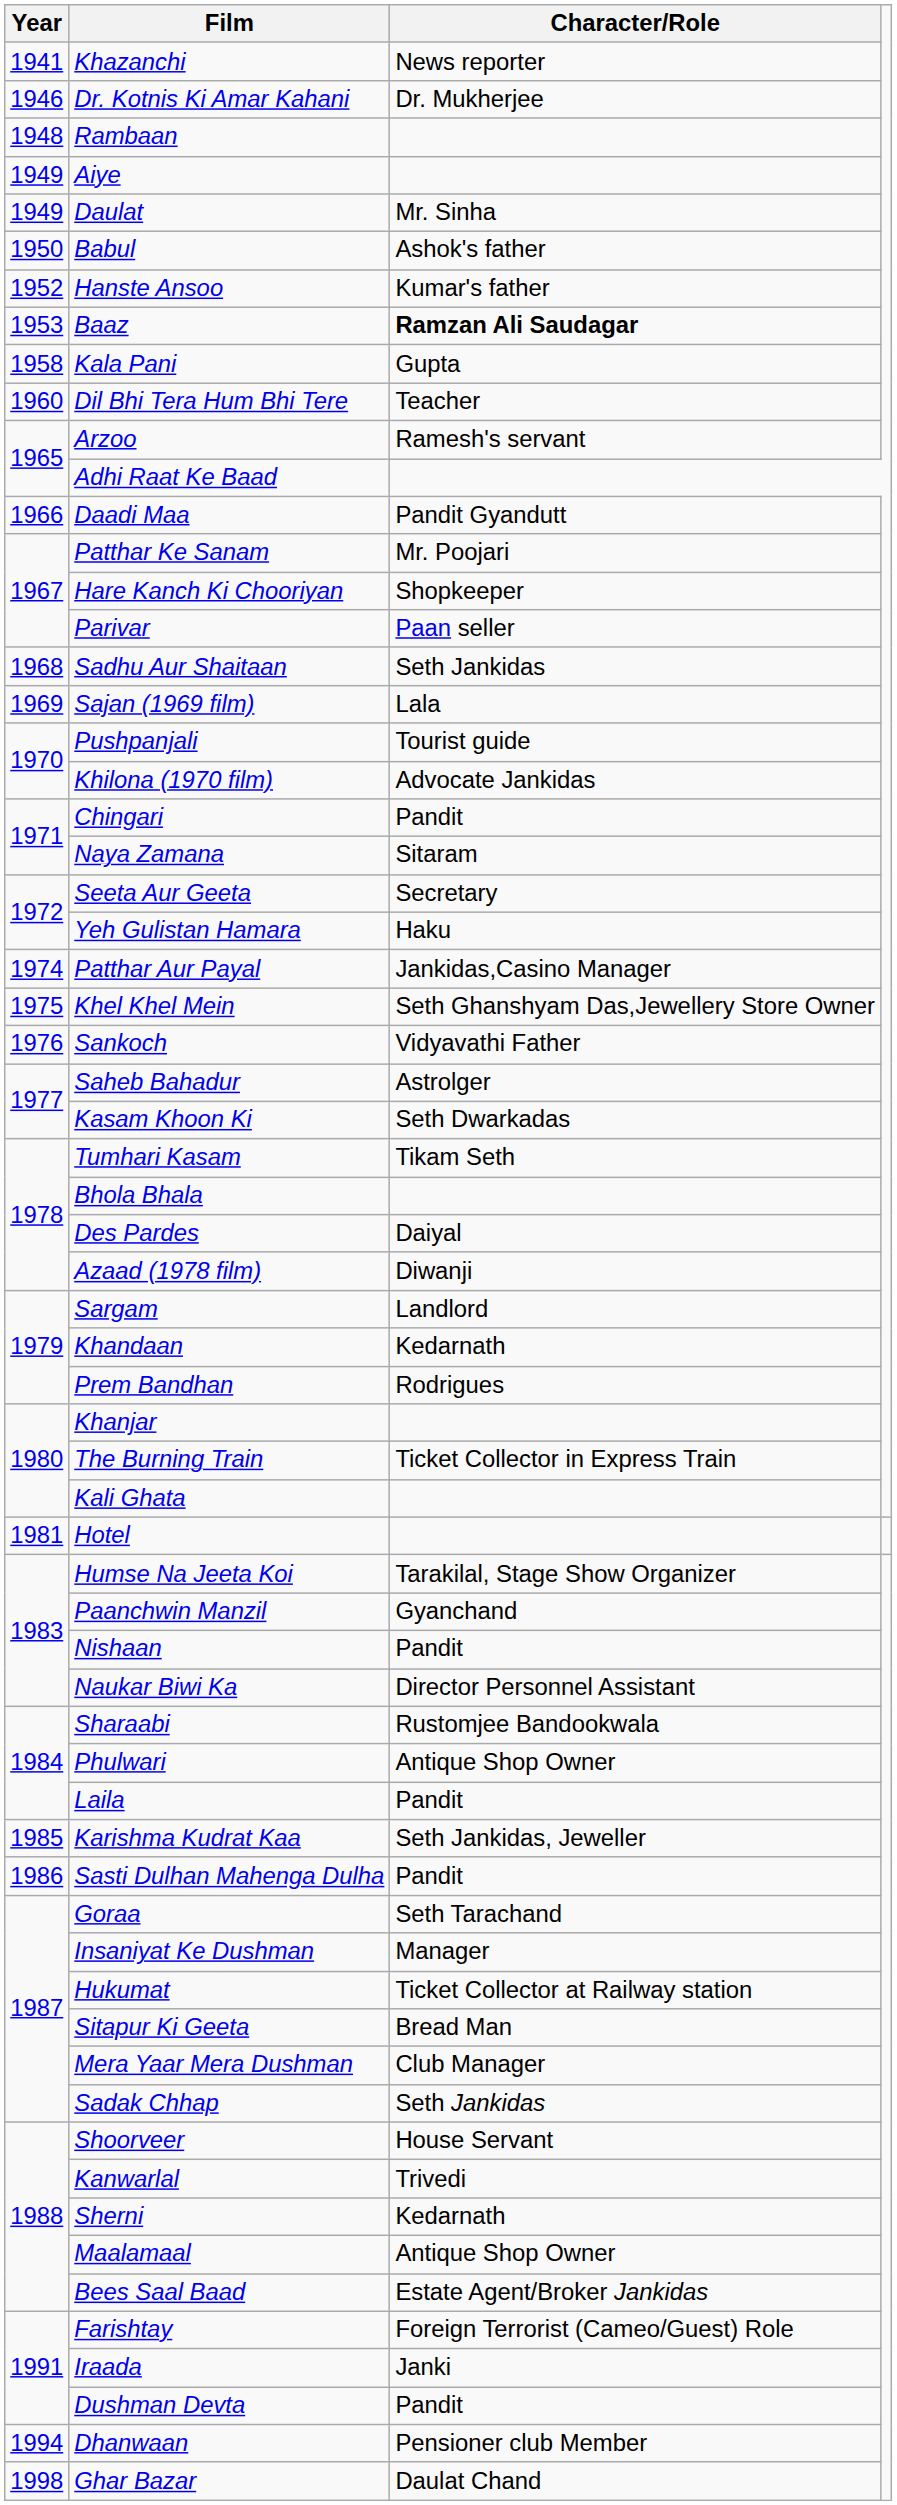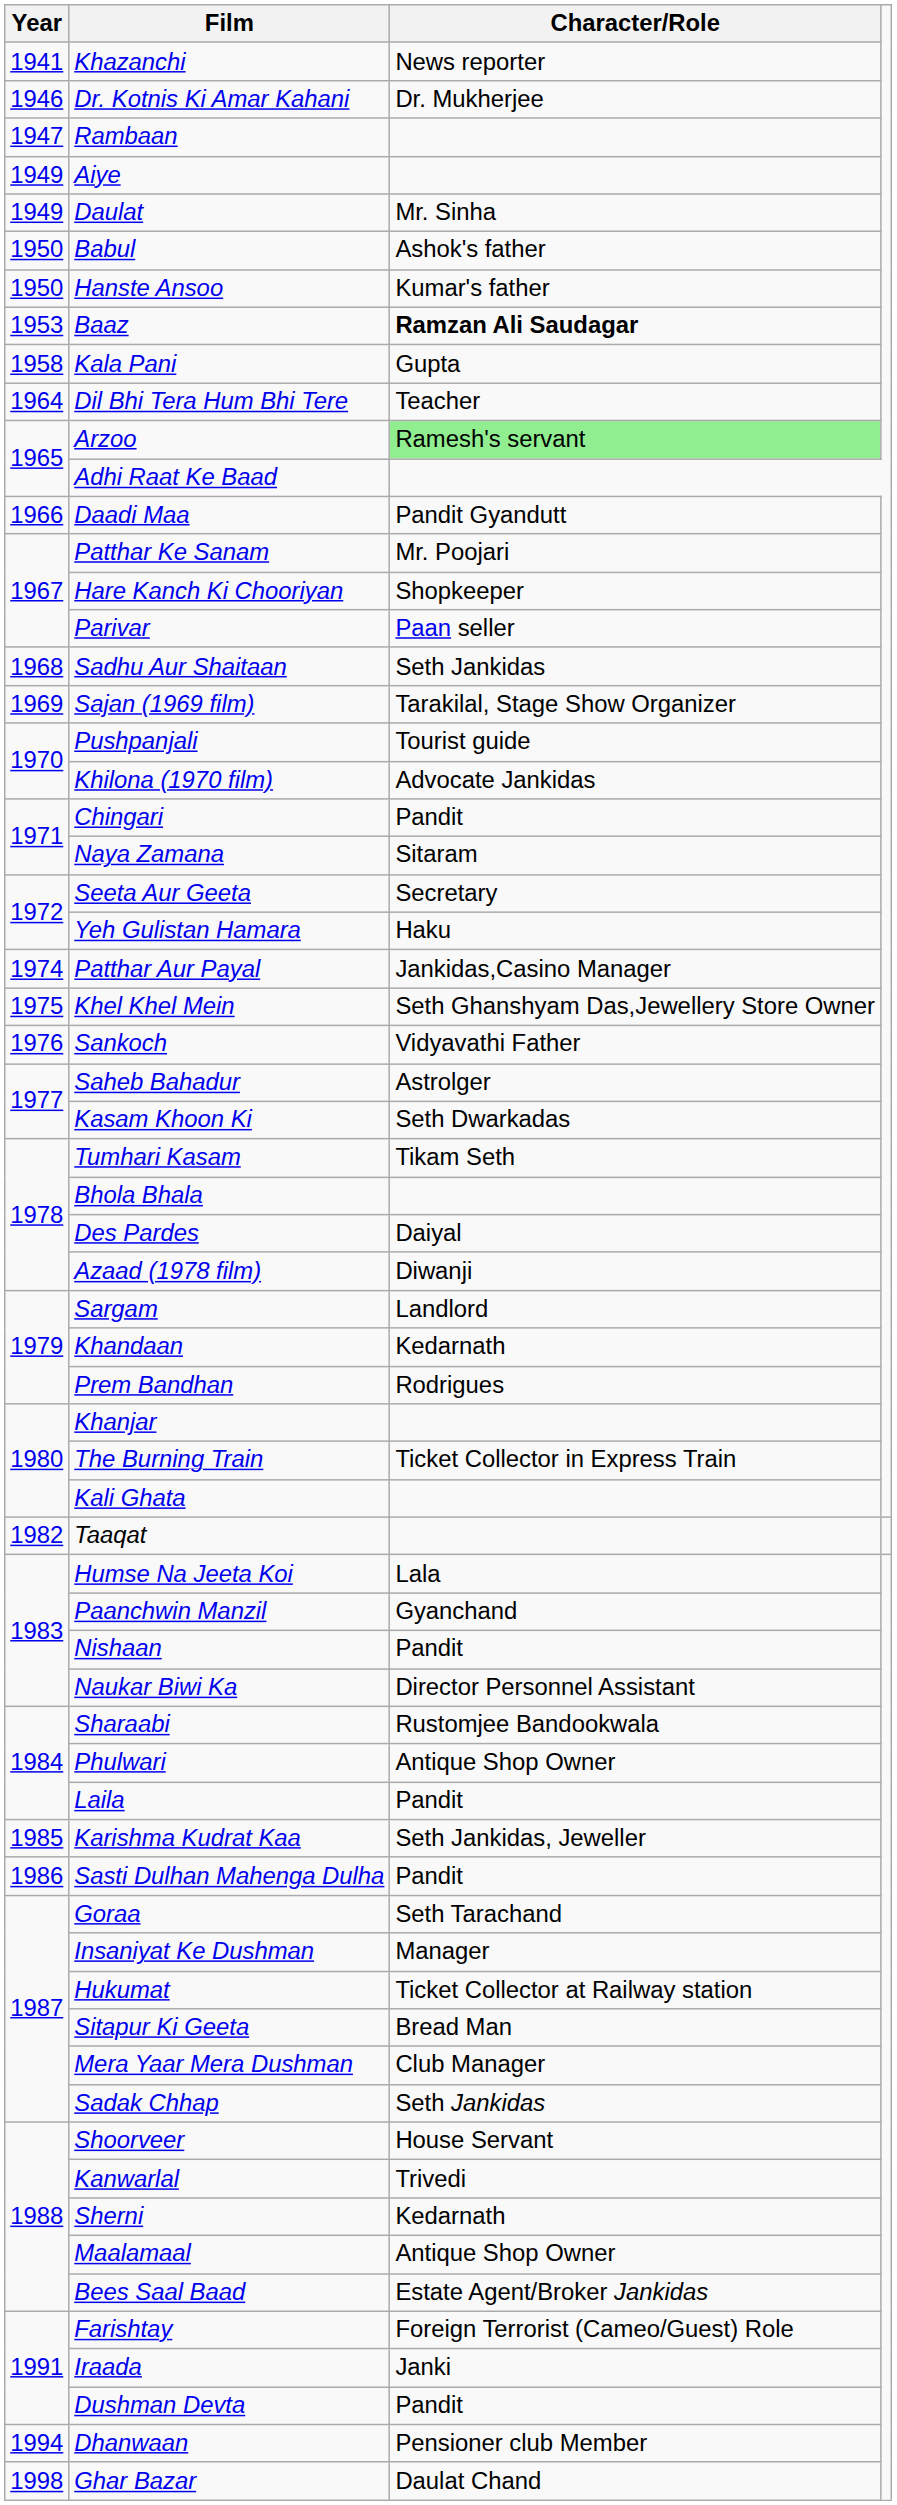 <table class="wikitable">
 <tr>
 <th>Year</th>
 <th>Film</th>
 <th>Character/Role</th>
 </tr>
 <tr>
 <td><a href='#'>1941</a></td>
 <td><em><a href='#'>Khazanchi</a></em></td>
 <td>News reporter</td>
 </tr>
 <tr>
 <td><a href='#'>1946</a></td>
 <td><em><a href='#'>Dr. Kotnis Ki Amar Kahani</a></em></td>
 <td>Dr.  Mukherjee</td>
 </tr>
 <tr>
-<td><a href='#'>1948</a></td>
+<td><a href='#'>1947</a></td>
 <td><em><a href='#'>Rambaan</a></em></td>
 <td></td>
 </tr>
 <tr>
 <td><a href='#'>1949</a></td>
 <td><em><a href='#'>Aiye</a></em></td>
 <td></td>
 </tr>
 <tr>
 <td><a href='#'>1949</a></td>
 <td><em><a href='#'>Daulat</a></em></td>
 <td>Mr. Sinha</td>
 </tr>
 <tr>
 <td><a href='#'>1950</a></td>
 <td><em><a href='#'>Babul</a></em></td>
 <td>Ashok's father</td>
 </tr>
 <tr>
-<td><a href='#'>1952</a></td>
+<td><a href='#'>1950</a></td>
 <td><em><a href='#'>Hanste Ansoo</a></em></td>
 <td>Kumar's father</td>
 </tr>
 <tr>
 <td><a href='#'>1953</a></td>
 <td><em><a href='#'>Baaz</a></em></td>
 <td><strong>Ramzan Ali Saudagar</strong></td>
 </tr>
 <tr>
 <td><a href='#'>1958</a></td>
 <td><em><a href='#'>Kala Pani</a></em></td>
 <td>Gupta</td>
 </tr>
 <tr>
-<td><a href='#'>1960</a></td>
+<td><a href='#'>1964</a></td>
 <td><em><a href='#'>Dil Bhi Tera Hum Bhi Tere</a></em></td>
 <td>Teacher</td>
 </tr>
 <tr>
 <td Rowspan="2"><a href='#'>1965</a></td>
 <td><em><a href='#'>Arzoo</a></em></td>
-<td>Ramesh's servant</td>
+<td style="background: lightgreen;">Ramesh's servant</td>
 </tr>
 <tr>
 <td><em><a href='#'>Adhi Raat Ke Baad</a></em></td>
 </tr>
 <tr>
 <td><a href='#'>1966</a></td>
 <td><em><a href='#'>Daadi Maa</a></em></td>
 <td>Pandit Gyandutt</td>
 </tr>
 <tr>
 <td Rowspan="3"><a href='#'>1967</a></td>
 <td><em><a href='#'>Patthar Ke Sanam</a></em></td>
 <td>Mr. Poojari</td>
 </tr>
 <tr>
 <td><em><a href='#'>Hare Kanch Ki Chooriyan</a></em></td>
 <td>Shopkeeper</td>
 </tr>
 <tr>
 <td><em><a href='#'>Parivar</a></em></td>
 <td><a href='#'>Paan</a> seller</td>
 </tr>
 <tr>
 <td><a href='#'>1968</a></td>
 <td><em><a href='#'>Sadhu Aur Shaitaan</a></em></td>
 <td>Seth Jankidas</td>
 </tr>
 <tr>
 <td><a href='#'>1969</a></td>
 <td><em> <a href='#'>Sajan (1969 film)</a></em></td>
-<td>Lala</td>
+<td>Tarakilal, Stage Show Organizer</td>
 </tr>
 <tr>
 <td Rowspan="2"><a href='#'>1970</a></td>
 <td><em><a href='#'>Pushpanjali</a></em></td>
 <td>Tourist guide</td>
 </tr>
 <tr>
 <td><em><a href='#'>Khilona (1970 film)</a></em></td>
 <td>Advocate Jankidas</td>
 </tr>
 <tr>
 <td Rowspan="2"><a href='#'>1971</a></td>
 <td><em><a href='#'>Chingari</a></em></td>
 <td>Pandit</td>
 </tr>
 <tr>
 <td><em><a href='#'>Naya Zamana</a></em></td>
 <td>Sitaram</td>
 </tr>
 <tr>
 <td Rowspan="2"><a href='#'>1972</a></td>
 <td><em><a href='#'>Seeta Aur Geeta</a></em></td>
 <td>Secretary</td>
 </tr>
 <tr>
 <td><em><a href='#'>Yeh Gulistan Hamara </a></em></td>
 <td>Haku</td>
 </tr>
 <tr>
 <td><a href='#'>1974</a></td>
 <td><em><a href='#'>Patthar Aur Payal</a></em></td>
 <td>Jankidas,Casino Manager</td>
 </tr>
 <tr>
 <td><a href='#'>1975</a></td>
 <td><em><a href='#'>Khel Khel Mein</a></em></td>
 <td>Seth Ghanshyam Das,Jewellery Store Owner</td>
 </tr>
 <tr>
 <td><a href='#'>1976</a></td>
 <td><em><a href='#'>Sankoch</a></em></td>
 <td>Vidyavathi Father</td>
 </tr>
 <tr>
 <td Rowspan="2"><a href='#'>1977</a></td>
 <td><em><a href='#'>Saheb Bahadur</a></em></td>
 <td>Astrolger</td>
 </tr>
 <tr>
 <td><em><a href='#'>Kasam Khoon Ki</a></em></td>
 <td>Seth Dwarkadas</td>
 </tr>
 <tr>
 <td Rowspan="4"><a href='#'>1978</a></td>
 <td><em><a href='#'>Tumhari Kasam</a></em></td>
 <td>Tikam Seth</td>
 </tr>
 <tr>
 <td><em><a href='#'>Bhola Bhala</a></em></td>
 <td></td>
 </tr>
 <tr>
 <td><em><a href='#'>Des Pardes</a></em></td>
 <td>Daiyal</td>
 </tr>
 <tr>
 <td><em><a href='#'>Azaad (1978 film)</a></em></td>
 <td>Diwanji</td>
 </tr>
 <tr>
 <td Rowspan="3"><a href='#'>1979</a></td>
 <td><em><a href='#'>Sargam</a></em></td>
 <td>Landlord</td>
 </tr>
 <tr>
 <td><em><a href='#'>Khandaan</a></em></td>
 <td>Kedarnath</td>
 </tr>
 <tr>
 <td><em><a href='#'>Prem Bandhan</a></em></td>
 <td>Rodrigues</td>
 </tr>
 <tr>
 <td Rowspan="3"><a href='#'>1980</a></td>
 <td><em><a href='#'>Khanjar</a></em></td>
 <td></td>
 </tr>
 <tr>
 <td><em><a href='#'>The Burning Train</a></em></td>
 <td>Ticket Collector in Express Train</td>
 </tr>
 <tr>
 <td><em><a href='#'>Kali Ghata</a></em></td>
 <td></td>
 </tr>
 <tr>
-<td><a href='#'>1981</a></td>
-<td><em><a href='#'>Hotel</a></em></td>
+<td><a href='#'>1982</a></td>
+<td><em>Taaqat</em></td>
 <td></td>
 <td></td>
 </tr>
 <tr>
 <td Rowspan="4"><a href='#'>1983</a></td>
 <td><em><a href='#'>Humse Na Jeeta Koi</a></em></td>
-<td>Tarakilal, Stage Show Organizer</td>
+<td>Lala</td>
 </tr>
 <tr>
 <td><em><a href='#'>Paanchwin Manzil</a></em></td>
 <td>Gyanchand</td>
 </tr>
 <tr>
 <td><em><a href='#'>Nishaan</a></em></td>
 <td>Pandit</td>
 </tr>
 <tr>
 <td><em><a href='#'>Naukar Biwi Ka</a></em></td>
 <td>Director Personnel Assistant</td>
 </tr>
 <tr>
 <td Rowspan="3"><a href='#'>1984</a></td>
 <td><em><a href='#'>Sharaabi</a></em></td>
 <td>Rustomjee Bandookwala</td>
 </tr>
 <tr>
 <td><em><a href='#'>Phulwari</a></em></td>
 <td>Antique Shop Owner</td>
 </tr>
 <tr>
 <td><em><a href='#'>Laila</a></em></td>
 <td>Pandit</td>
 </tr>
 <tr>
 <td><a href='#'>1985</a></td>
 <td><em><a href='#'>Karishma Kudrat Kaa</a></em></td>
 <td>Seth Jankidas, Jeweller</td>
 </tr>
 <tr>
 <td><a href='#'>1986</a></td>
 <td><em><a href='#'>Sasti Dulhan Mahenga Dulha</a></em></td>
 <td>Pandit</td>
 </tr>
 <tr>
 <td Rowspan="6"><a href='#'>1987</a></td>
 <td><em><a href='#'>Goraa</a></em></td>
 <td>Seth Tarachand</td>
 </tr>
 <tr>
 <td><em><a href='#'>Insaniyat Ke Dushman</a></em></td>
 <td>Manager</td>
 </tr>
 <tr>
 <td><em><a href='#'>Hukumat</a></em></td>
 <td>Ticket Collector at Railway station</td>
 </tr>
 <tr>
 <td><em><a href='#'>Sitapur Ki Geeta</a></em></td>
 <td>Bread Man</td>
 </tr>
 <tr>
 <td><em><a href='#'>Mera Yaar Mera Dushman</a></em></td>
 <td>Club Manager</td>
 </tr>
 <tr>
 <td><em><a href='#'>Sadak Chhap</a></em></td>
 <td>Seth <em>Jankidas</em></td>
 </tr>
 <tr>
 <td rowspan="5"><a href='#'>1988</a></td>
 <td><em><a href='#'>Shoorveer</a></em></td>
 <td>House Servant</td>
 </tr>
 <tr>
 <td><em><a href='#'>Kanwarlal</a></em></td>
 <td>Trivedi</td>
 </tr>
 <tr>
 <td><em><a href='#'>Sherni</a></em></td>
 <td>Kedarnath</td>
 </tr>
 <tr>
 <td><em><a href='#'>Maalamaal</a></em></td>
 <td>Antique Shop Owner</td>
 </tr>
 <tr>
 <td><em><a href='#'>Bees Saal Baad</a></em></td>
 <td>Estate Agent/Broker <em>Jankidas</em></td>
 </tr>
 <tr>
 <td Rowspan="3"><a href='#'>1991</a></td>
 <td><em><a href='#'>Farishtay</a></em></td>
 <td>Foreign Terrorist (Cameo/Guest) Role</td>
 </tr>
 <tr>
 <td><em><a href='#'>Iraada</a></em></td>
 <td>Janki</td>
 </tr>
 <tr>
 <td><em><a href='#'>Dushman Devta</a></em></td>
 <td>Pandit</td>
 </tr>
 <tr>
 <td><a href='#'>1994</a></td>
 <td><em><a href='#'>Dhanwaan</a></em></td>
 <td>Pensioner club Member</td>
 </tr>
 <tr>
 <td><a href='#'>1998</a></td>
 <td><em><a href='#'>Ghar Bazar</a></em></td>
 <td>Daulat Chand</td>
 </tr>
 <tr>
 </tr>
 </table>
